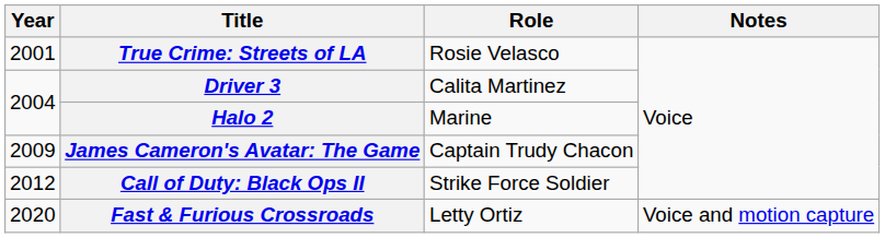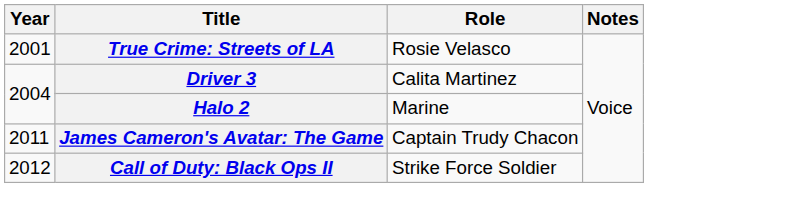 <table class="wikitable sortable plainrowheaders">
 <tr>
 <th scope="col">Year</th>
 <th scope="col">Title</th>
 <th scope="col">Role</th>
 <th scope="col">Notes</th>
 </tr>
 <tr>
 <td>2001</td>
 <th scope="row"><em><a href='#'>True Crime: Streets of LA</a></em></th>
 <td>Rosie Velasco</td>
 <td rowspan=5>Voice</td>
 </tr>
 <tr>
 <td rowspan="2">2004</td>
 <th scope="row"><em><a href='#'>Driver 3</a></em></th>
 <td>Calita Martinez</td>
 </tr>
 <tr>
 <th scope="row"><em><a href='#'>Halo 2</a></em></th>
 <td>Marine</td>
 </tr>
 <tr>
-<td>2009</td>
+<td>2011</td>
 <th scope="row"><em><a href='#'>James Cameron's Avatar: The Game</a></em></th>
 <td>Captain Trudy Chacon</td>
 </tr>
 <tr>
 <td>2012</td>
 <th scope="row"><em><a href='#'>Call of Duty: Black Ops II</a></em></th>
 <td>Strike Force Soldier</td>
 </tr>
-<tr>
-<td>2020</td>
-<th scope="row"><em><a href='#'>Fast & Furious Crossroads</a></em></th>
-<td>Letty Ortiz</td>
-<td>Voice and <a href='#'>motion capture</a></td>
-</tr>
 </table>
